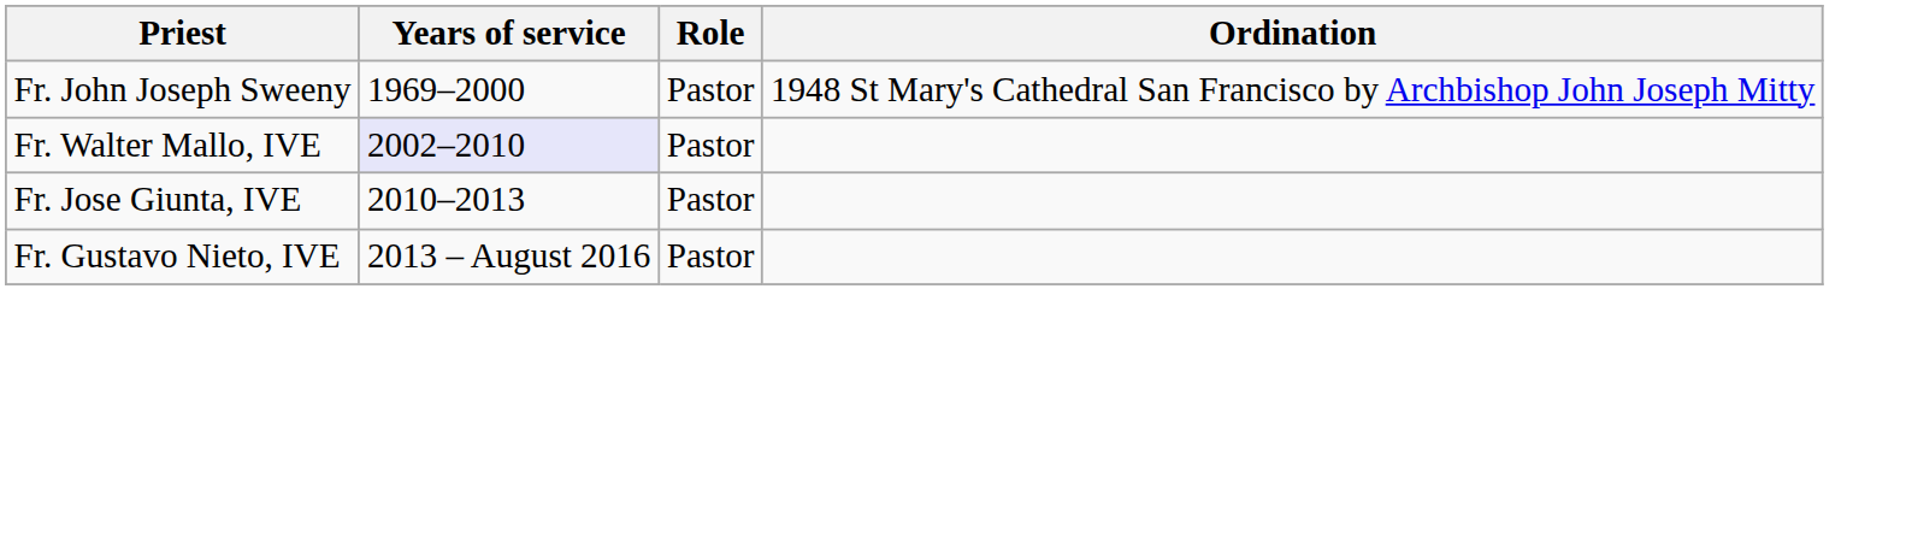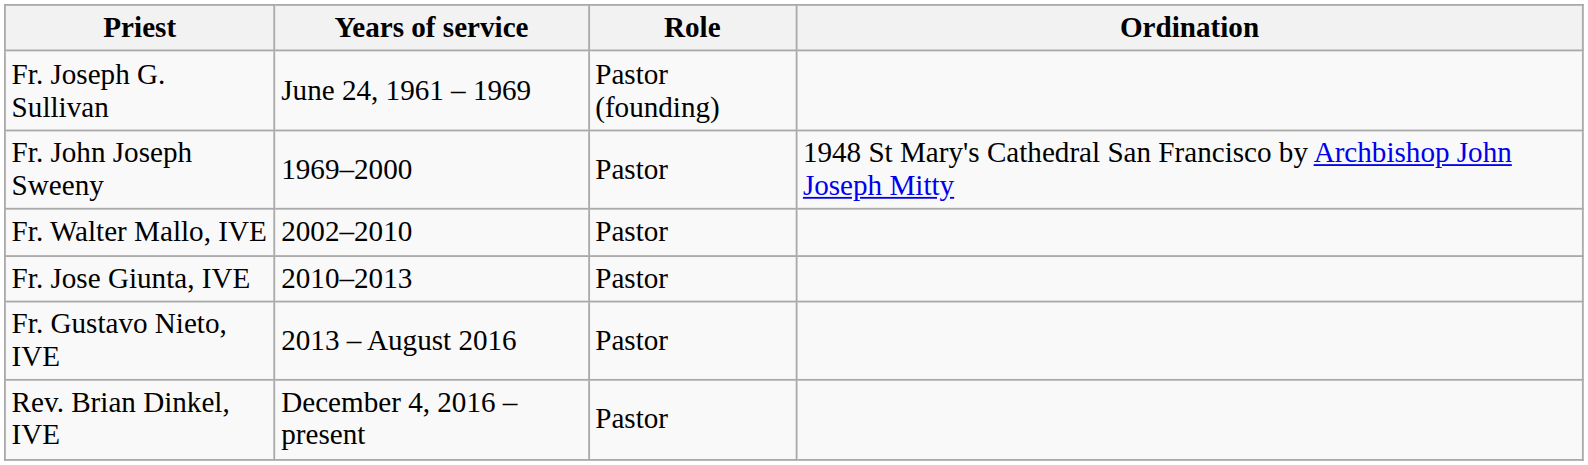 <table class="wikitable sortable">
 <tr>
 <th>Priest</th>
 <th>Years of service</th>
 <th>Role</th>
 <th>Ordination</th>
+</tr>
+<tr>
+<td>Fr. Joseph G. Sullivan</td>
+<td>June 24, 1961 – 1969</td>
+<td>Pastor (founding)</td>
+<td></td>
 </tr>
 <tr>
 <td>Fr. John Joseph Sweeny</td>
 <td>1969–2000</td>
 <td>Pastor</td>
 <td>1948 St Mary's Cathedral San Francisco by <a href='#'>Archbishop John Joseph Mitty</a></td>
 </tr>
 <tr>
 <td>Fr. Walter Mallo, IVE</td>
-<td style="background: lavender;">2002–2010</td>
+<td>2002–2010</td>
 <td>Pastor</td>
 <td></td>
 </tr>
 <tr>
 <td>Fr. Jose Giunta, IVE</td>
 <td>2010–2013</td>
 <td>Pastor</td>
 <td></td>
 </tr>
 <tr>
 <td>Fr. Gustavo Nieto, IVE</td>
 <td>2013 – August 2016</td>
 <td>Pastor</td>
 <td></td>
 </tr>
+<tr>
+<td>Rev. Brian Dinkel, IVE</td>
+<td>December 4, 2016 – present</td>
+<td>Pastor</td>
+<td></td>
+</tr>
 </table>
